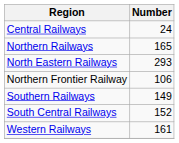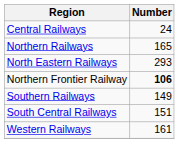 <table class="wikitable" style="text-align:center">
 <tr>
 <th>Region</th>
 <th>Number</th>
 </tr>
 <tr style="text-align:right">
 <td style="text-align:left"><a href='#'>Central Railways</a></td>
 <td>24</td>
 </tr>
 <tr style="text-align:right">
 <td style="text-align:left"><a href='#'>Northern Railways</a></td>
 <td>165</td>
 </tr>
 <tr style="text-align:right">
 <td style="text-align:left"><a href='#'>North Eastern Railways</a></td>
 <td>293</td>
 </tr>
 <tr style="text-align:right">
 <td style="text-align:left">Northern Frontier Railway</td>
-<td>106</td>
+<td><strong>106</strong></td>
 </tr>
 <tr style="text-align:right">
 <td style="text-align:left"><a href='#'>Southern Railways</a></td>
 <td>149</td>
 </tr>
 <tr style="text-align:right">
 <td style="text-align:left"><a href='#'>South Central Railways</a></td>
-<td>152</td>
+<td>151</td>
 </tr>
 <tr style="text-align:right">
 <td style="text-align:left"><a href='#'>Western Railways</a></td>
 <td>161</td>
 </tr>
 <tr>
 </tr>
 </table>
